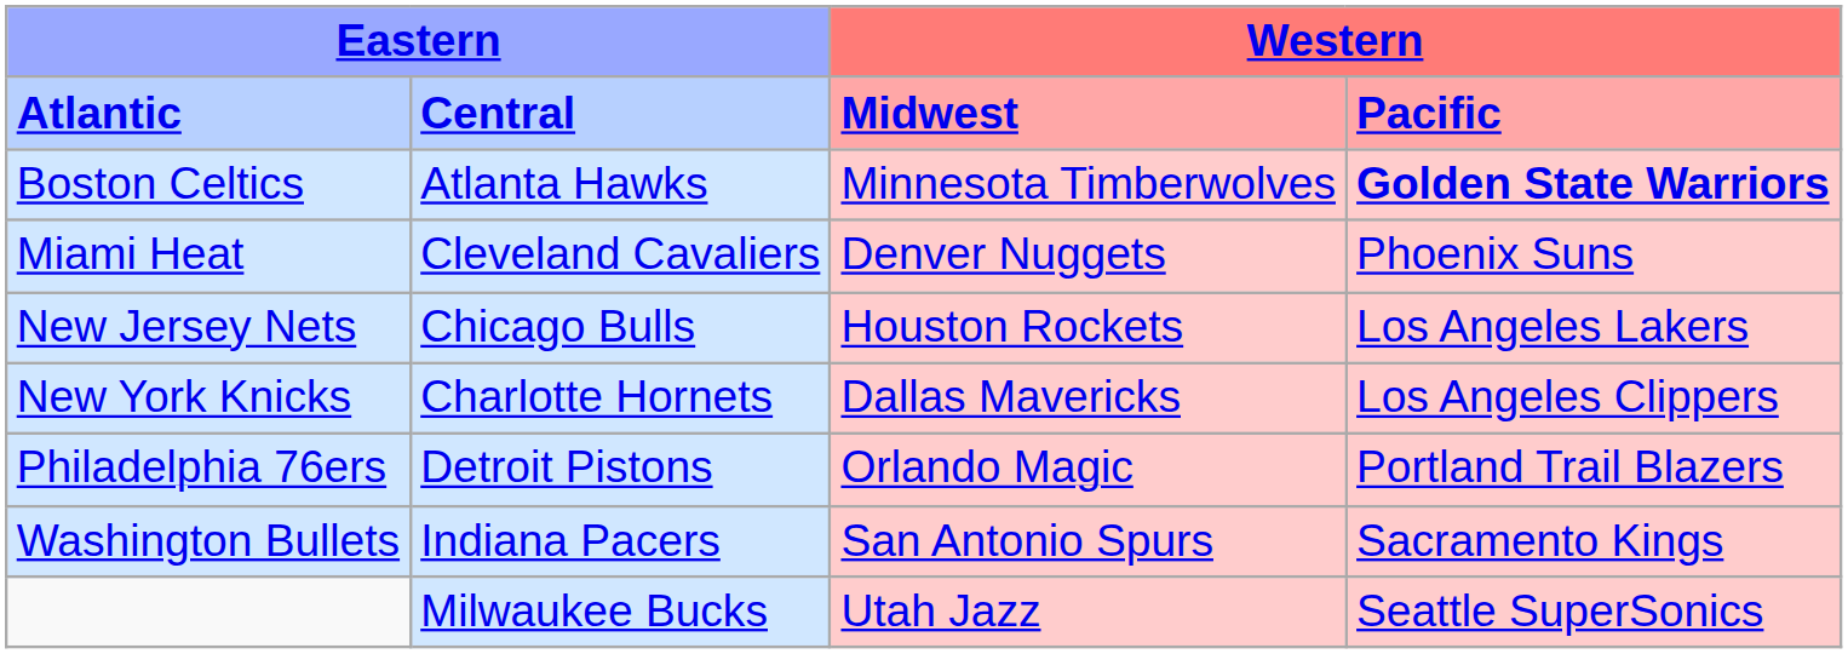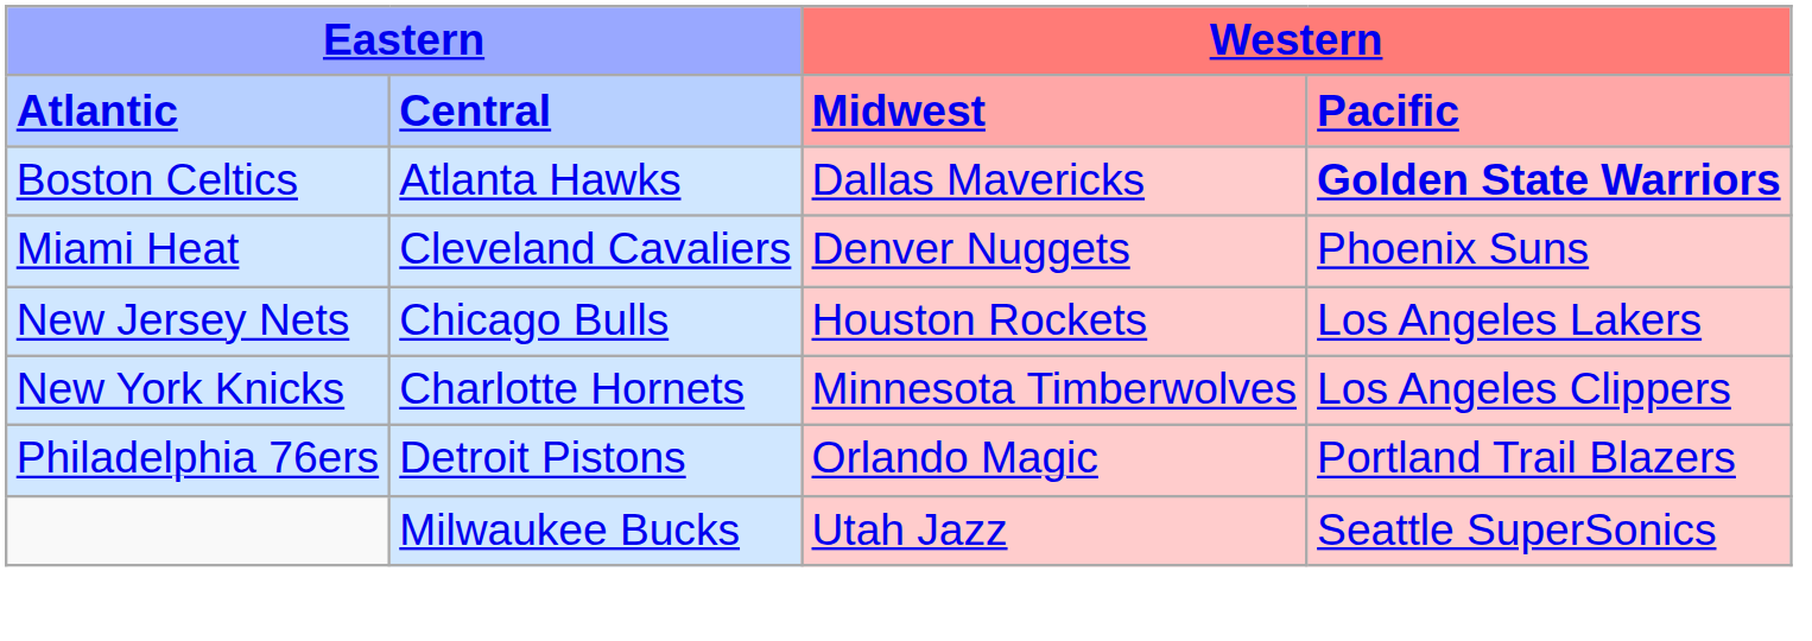 <table class="wikitable">
 <tr>
 <th colspan="2" style="background-color: #99A8FF;"><a href='#'>Eastern</a></th>
 <th colspan="2" style="background-color: #FF7B77;"><a href='#'>Western</a></th>
 </tr>
 <tr>
 <td style="background-color: #B7D0FF;"><strong><a href='#'>Atlantic</a></strong></td>
 <td style="background-color: #B7D0FF;"><strong><a href='#'>Central</a></strong></td>
 <td style="background-color: #FFA7A7;"><strong><a href='#'>Midwest</a></strong></td>
 <td style="background-color: #FFA7A7;"><strong><a href='#'>Pacific</a></strong></td>
 </tr>
 <tr>
 <td style="background-color: #D0E7FF;"><a href='#'>Boston Celtics</a></td>
 <td style="background-color: #D0E7FF;"><a href='#'>Atlanta Hawks</a></td>
-<td style="background-color: #FFCCCC;"><a href='#'>Minnesota Timberwolves</a></td>
+<td style="background-color: #FFCCCC;"><a href='#'>Dallas Mavericks</a></td>
 <td style="background-color: #FFCCCC;"><strong><a href='#'>Golden State Warriors</a></strong></td>
 </tr>
 <tr>
 <td style="background-color: #D0E7FF;"><a href='#'>Miami Heat</a></td>
 <td style="background-color: #D0E7FF;"><a href='#'>Cleveland Cavaliers</a></td>
 <td style="background-color: #FFCCCC;"><a href='#'>Denver Nuggets</a></td>
 <td style="background-color: #FFCCCC;"><a href='#'>Phoenix Suns</a></td>
 </tr>
 <tr>
 <td style="background-color: #D0E7FF;"><a href='#'>New Jersey Nets</a></td>
 <td style="background-color: #D0E7FF;"><a href='#'>Chicago Bulls</a></td>
 <td style="background-color: #FFCCCC;"><a href='#'>Houston Rockets</a></td>
 <td style="background-color: #FFCCCC;"><a href='#'>Los Angeles Lakers</a></td>
 </tr>
 <tr>
 <td style="background-color: #D0E7FF;"><a href='#'>New York Knicks</a></td>
 <td style="background-color: #D0E7FF;"><a href='#'>Charlotte Hornets</a></td>
-<td style="background-color: #FFCCCC;"><a href='#'>Dallas Mavericks</a></td>
+<td style="background-color: #FFCCCC;"><a href='#'>Minnesota Timberwolves</a></td>
 <td style="background-color: #FFCCCC;"><a href='#'>Los Angeles Clippers</a></td>
 </tr>
 <tr>
 <td style="background-color: #D0E7FF;"><a href='#'>Philadelphia 76ers</a></td>
 <td style="background-color: #D0E7FF;"><a href='#'>Detroit Pistons</a></td>
 <td style="background-color: #FFCCCC;"><a href='#'>Orlando Magic</a></td>
 <td style="background-color: #FFCCCC;"><a href='#'>Portland Trail Blazers</a></td>
 </tr>
 <tr>
-<td style="background-color: #D0E7FF;"><a href='#'>Washington Bullets</a></td>
-<td style="background-color: #D0E7FF;"><a href='#'>Indiana Pacers</a></td>
-<td style="background-color: #FFCCCC;"><a href='#'>San Antonio Spurs</a></td>
-<td style="background-color: #FFCCCC;"><a href='#'>Sacramento Kings</a></td>
-</tr>
-<tr>
 <td> </td>
 <td style="background-color: #D0E7FF;"><a href='#'>Milwaukee Bucks</a></td>
 <td style="background-color: #FFCCCC;"><a href='#'>Utah Jazz</a></td>
 <td style="background-color: #FFCCCC;"><a href='#'>Seattle SuperSonics</a></td>
 </tr>
 </table>
